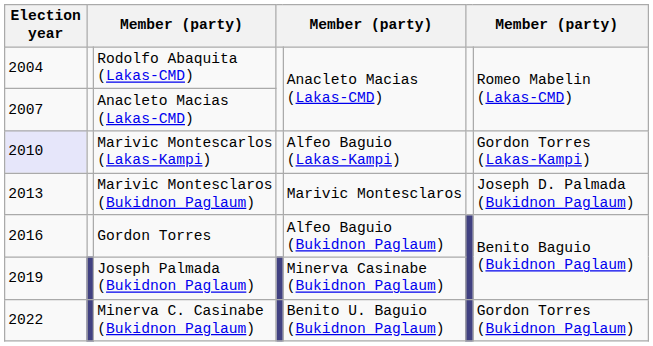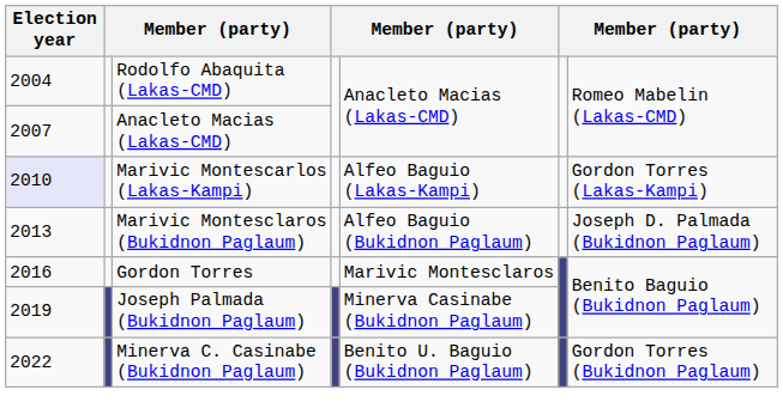 <table class=wikitable style="font-size:90%">
 <tr>
 <th width=60px>Election<br>year</th>
 <th colspan=2 width=140px>Member (party)</th>
 <th colspan=2 width=140px>Member (party)</th>
 <th colspan=2 width=140px>Member (party)</th>
 </tr>
 <tr>
 <td>2004</td>
 <td bgcolor=></td>
 <td>Rodolfo Abaquita<br>(<a href='#'>Lakas-CMD</a>)</td>
 <td rowspan=2 bgcolor=></td>
 <td rowspan=2>Anacleto Macias<br>(<a href='#'>Lakas-CMD</a>)</td>
 <td rowspan=2 bgcolor=></td>
 <td rowspan=2>Romeo Mabelin<br>(<a href='#'>Lakas-CMD</a>)</td>
 </tr>
 <tr>
 <td>2007</td>
 <td bgcolor=></td>
 <td>Anacleto Macias<br>(<a href='#'>Lakas-CMD</a>)</td>
 </tr>
 <tr>
 <td style="background: lavender;">2010</td>
 <td bgcolor=></td>
 <td>Marivic Montescarlos<br>(<a href='#'>Lakas-Kampi</a>)</td>
 <td bgcolor=></td>
 <td>Alfeo Baguio<br>(<a href='#'>Lakas-Kampi</a>)</td>
 <td bgcolor=></td>
 <td>Gordon Torres<br>(<a href='#'>Lakas-Kampi</a>)</td>
 </tr>
 <tr>
 <td>2013</td>
 <td bgcolor=></td>
 <td>Marivic Montesclaros<br>(<a href='#'>Bukidnon Paglaum</a>)</td>
 <td bgcolor=></td>
-<td>Marivic Montesclaros</td>
+<td>Alfeo Baguio<br>(<a href='#'>Bukidnon Paglaum</a>)</td>
 <td bgcolor=></td>
 <td>Joseph D. Palmada<br>(<a href='#'>Bukidnon Paglaum</a>)</td>
 </tr>
 <tr>
 <td>2016</td>
 <td bgcolor=></td>
 <td>Gordon Torres</td>
 <td bgcolor=></td>
-<td>Alfeo Baguio<br>(<a href='#'>Bukidnon Paglaum</a>)</td>
+<td>Marivic Montesclaros</td>
 <td rowspan=2 bgcolor=#414181></td>
 <td rowspan=2>Benito Baguio<br>(<a href='#'>Bukidnon Paglaum</a>)</td>
 </tr>
 <tr>
 <td>2019</td>
 <td bgcolor= #414181></td>
 <td>Joseph Palmada<br>(<a href='#'>Bukidnon Paglaum</a>)</td>
 <td bgcolor= #414181></td>
 <td>Minerva Casinabe<br>(<a href='#'>Bukidnon Paglaum</a>)</td>
 </tr>
 <tr>
 <td>2022</td>
 <td bgcolor= #414181></td>
 <td>Minerva C. Casinabe<br>(<a href='#'>Bukidnon Paglaum</a>)</td>
 <td bgcolor= #414181></td>
 <td>Benito U. Baguio<br>(<a href='#'>Bukidnon Paglaum</a>)</td>
 <td bgcolor= #414181></td>
 <td>Gordon Torres<br>(<a href='#'>Bukidnon Paglaum</a>)</td>
 </tr>
 </table>
